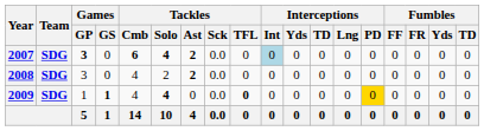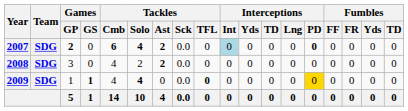 <table class="wikitable" style="text-align:center">
 <tr>
 <th rowspan="2">Year</th>
 <th rowspan="2">Team</th>
 <th colspan="2">Games</th>
 <th colspan="5">Tackles</th>
 <th colspan="5">Interceptions</th>
 <th colspan="4">Fumbles</th>
 </tr>
 <tr>
 <th>GP</th>
 <th>GS</th>
 <th>Cmb</th>
 <th>Solo</th>
 <th>Ast</th>
 <th>Sck</th>
 <th>TFL</th>
 <th>Int</th>
 <th>Yds</th>
 <th>TD</th>
 <th>Lng</th>
 <th>PD</th>
 <th>FF</th>
 <th>FR</th>
 <th>Yds</th>
 <th>TD</th>
 </tr>
 <tr>
 <th><a href='#'>2007</a></th>
 <th><a href='#'>SDG</a></th>
-<td><strong>3</strong></td>
+<td><strong>2</strong></td>
 <td>0</td>
 <td><strong>6</strong></td>
 <td><strong>4</strong></td>
 <td><strong>2</strong></td>
 <td>0.0</td>
 <td>0</td>
 <td style="background: lightblue;">0</td>
 <td>0</td>
 <td>0</td>
 <td>0</td>
-<td>0</td>
+<td><strong>0</strong></td>
 <td>0</td>
 <td>0</td>
 <td>0</td>
 <td>0</td>
 </tr>
 <tr>
 <th><a href='#'>2008</a></th>
 <th><a href='#'>SDG</a></th>
 <td>3</td>
 <td>0</td>
 <td>4</td>
 <td>2</td>
 <td><strong>2</strong></td>
 <td>0.0</td>
 <td>0</td>
 <td>0</td>
 <td>0</td>
 <td>0</td>
 <td>0</td>
 <td>0</td>
 <td>0</td>
 <td>0</td>
 <td>0</td>
 <td>0</td>
 </tr>
 <tr>
 <th><a href='#'>2009</a></th>
 <th><a href='#'>SDG</a></th>
 <td>1</td>
 <td><strong>1</strong></td>
 <td>4</td>
 <td><strong>4</strong></td>
 <td>0</td>
 <td>0.0</td>
 <td><strong>0</strong></td>
 <td>0</td>
 <td>0</td>
 <td>0</td>
 <td>0</td>
 <td style="background: gold;">0</td>
 <td>0</td>
 <td>0</td>
 <td>0</td>
 <td>0</td>
 </tr>
 <tr>
 <th colspan="2"></th>
 <th>5</th>
 <th>1</th>
 <th>14</th>
 <th>10</th>
 <th>4</th>
 <th>0.0</th>
 <th>0</th>
 <th>0</th>
 <th>0</th>
 <th>0</th>
 <th>0</th>
 <th>0</th>
 <th>0</th>
 <th>0</th>
 <th>0</th>
 <th>0</th>
 </tr>
 </table>
